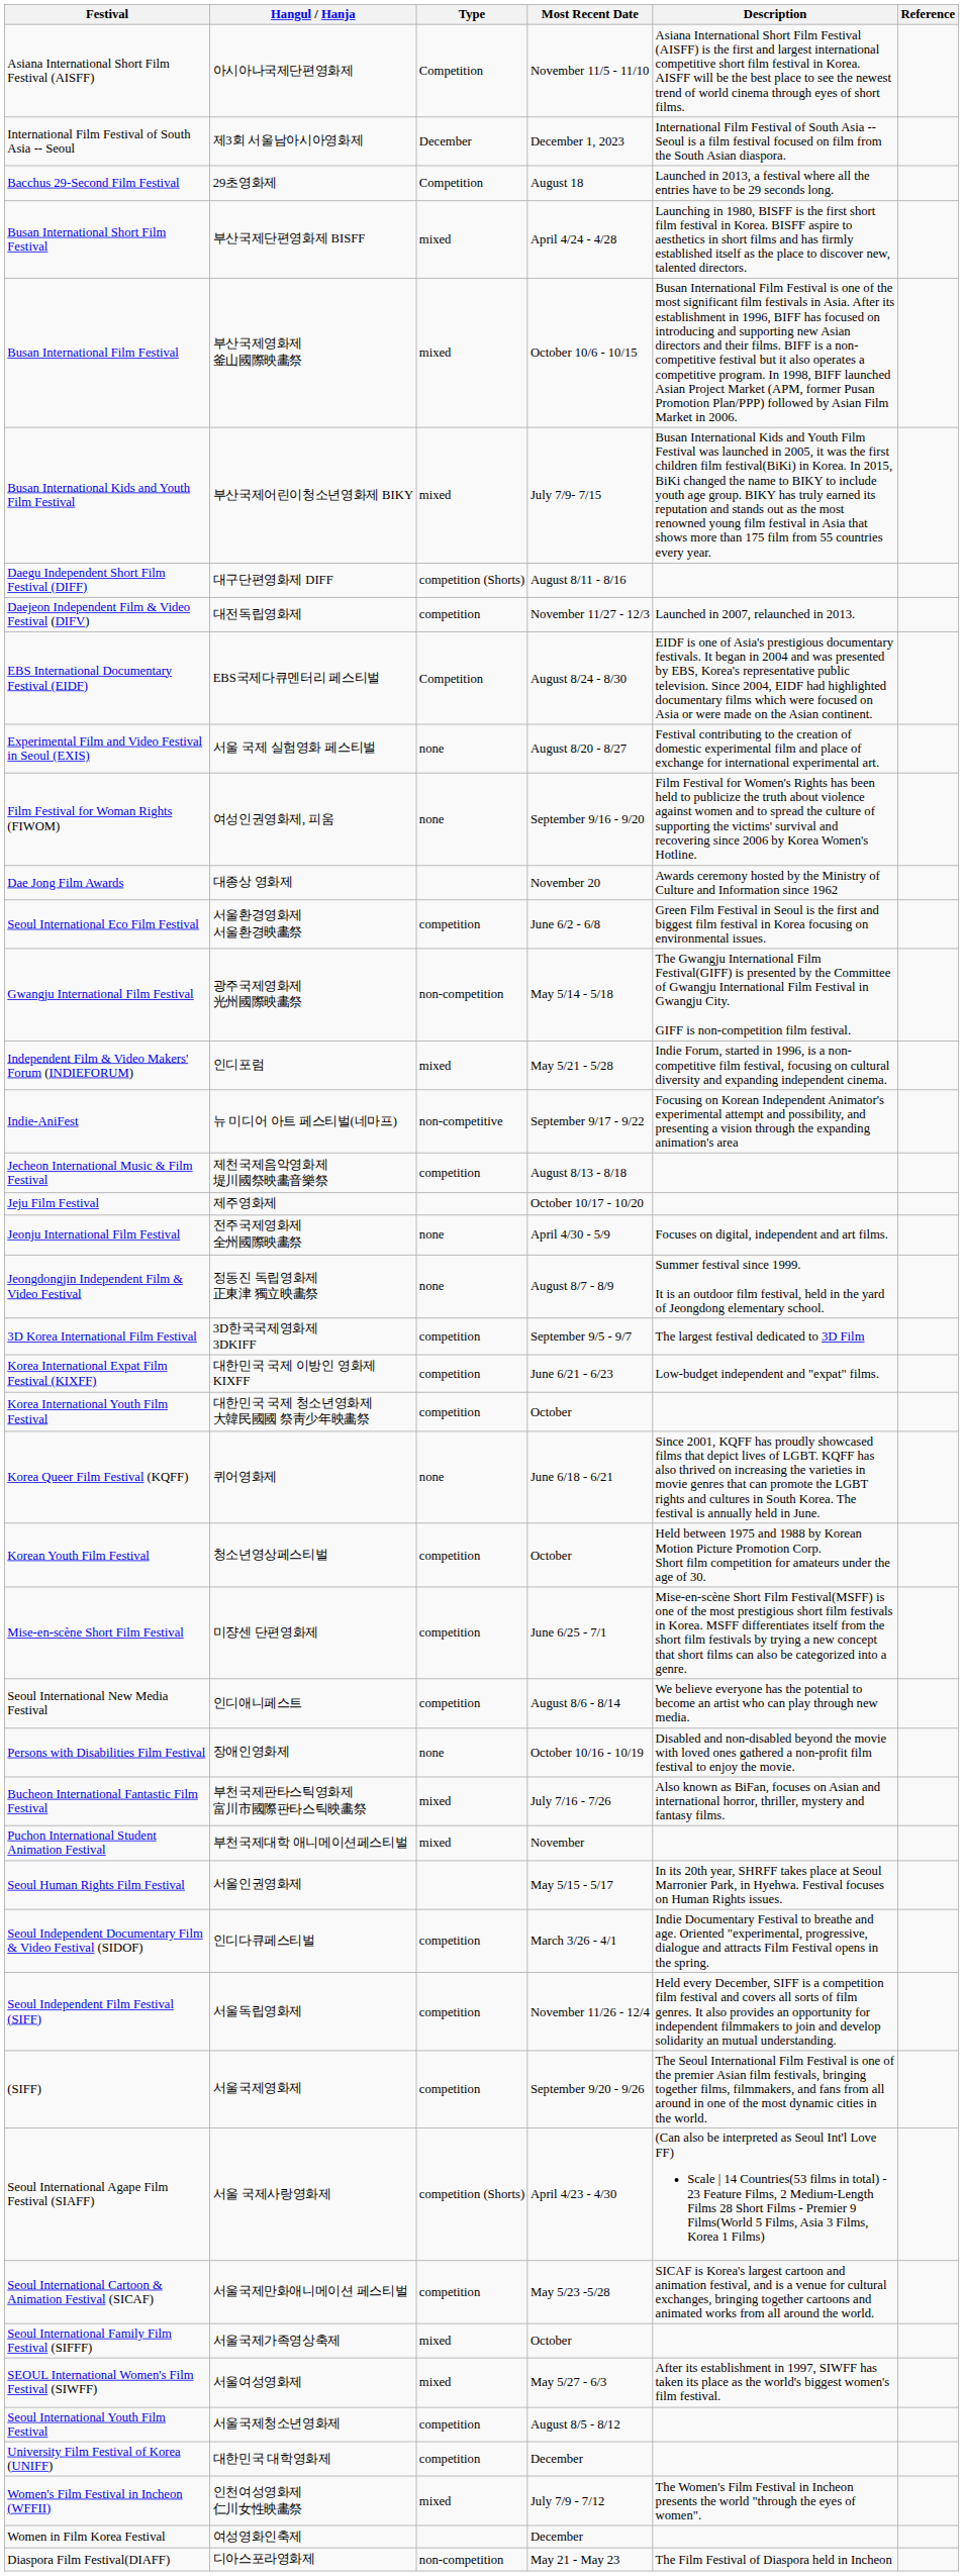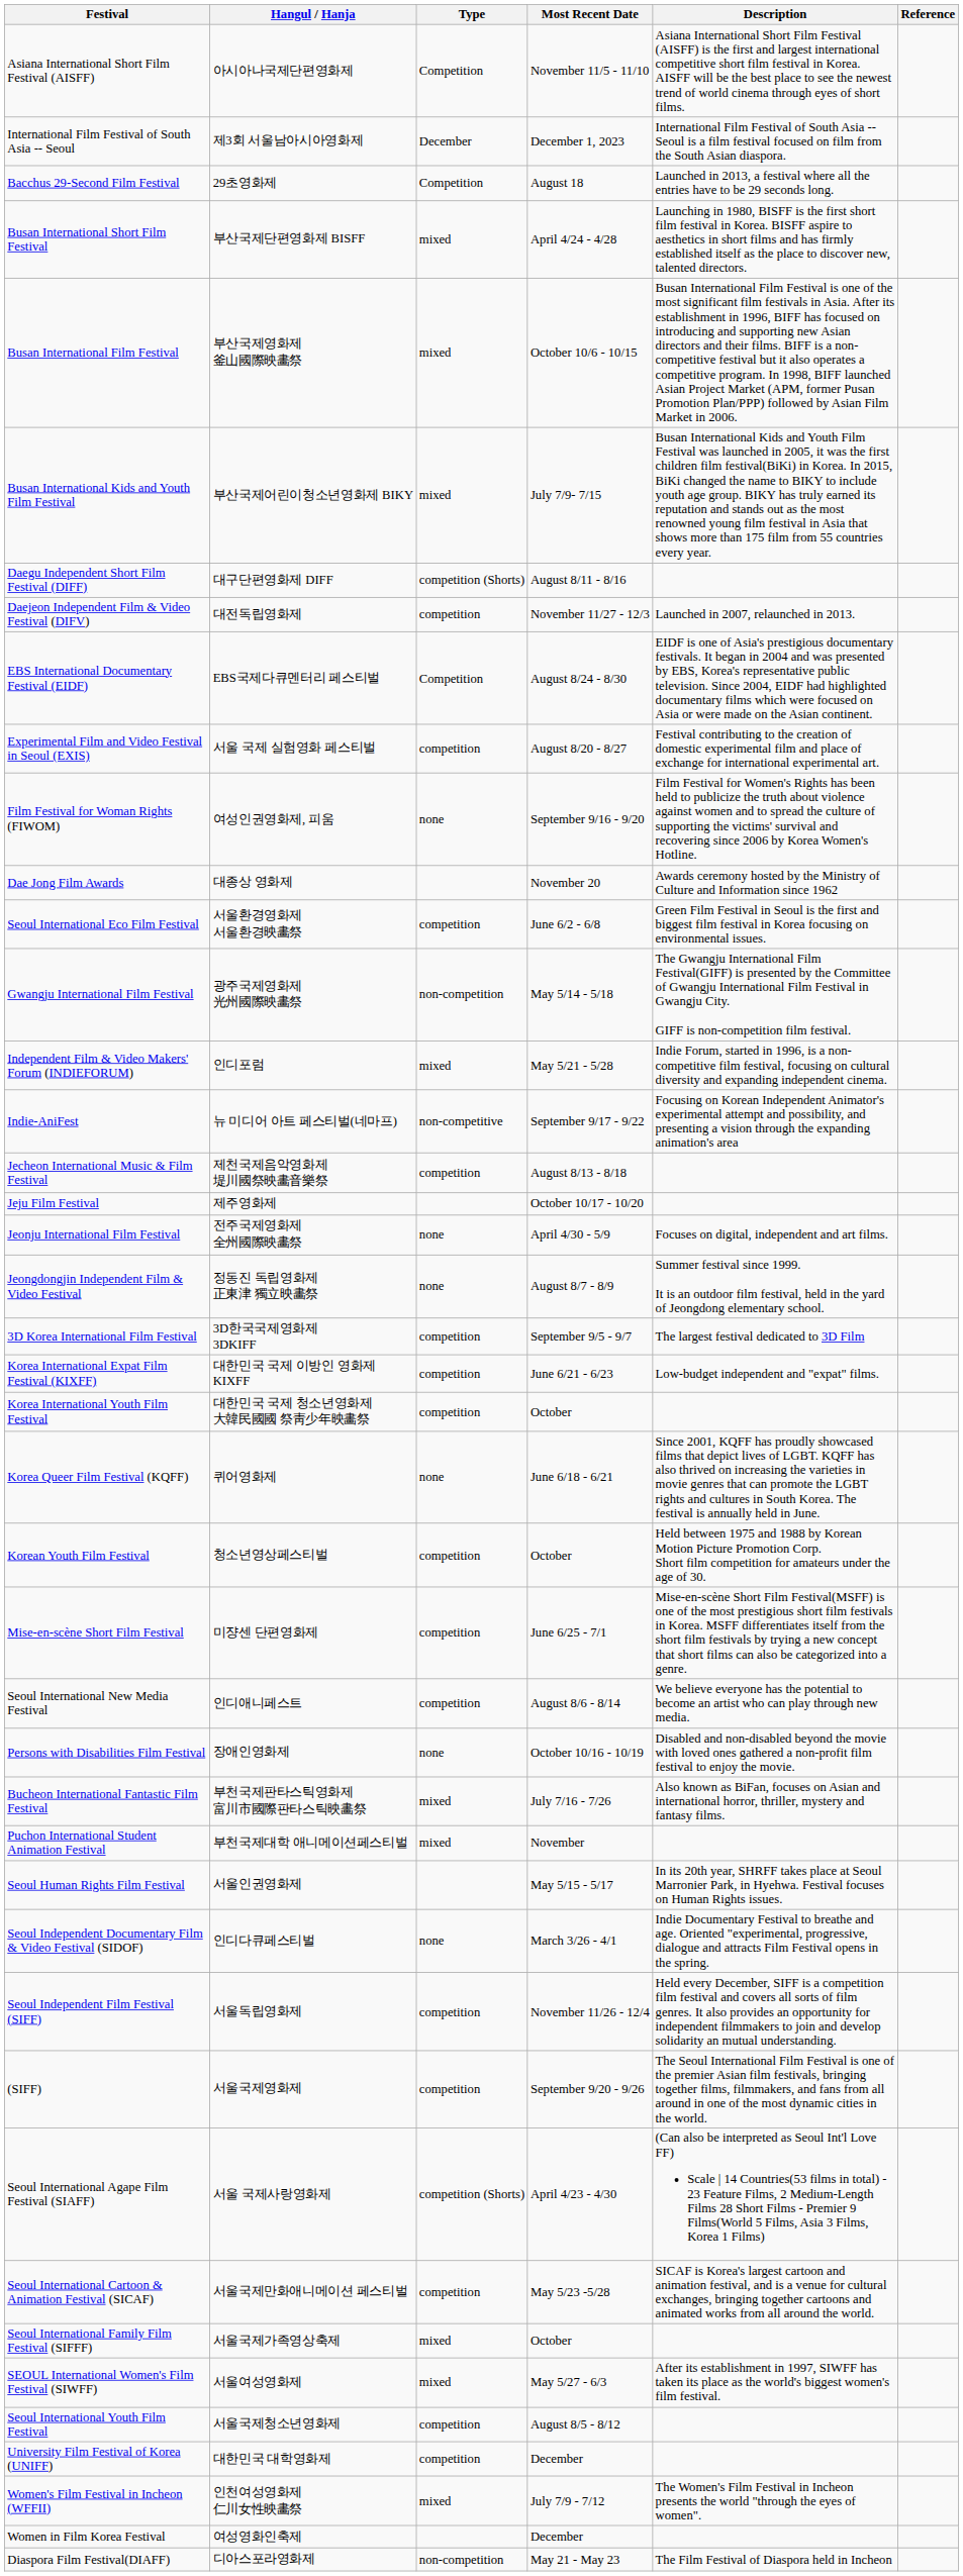 <table class="wikitable sortable">
 <tr>
 <th width="250px">Festival</th>
 <th><a href='#'>Hangul</a> / <a href='#'>Hanja</a></th>
 <th>Type</th>
 <th>Most Recent Date</th>
 <th width="300px">Description</th>
 <th>Reference</th>
 </tr>
 <tr>
 <td>Asiana International Short Film Festival (AISFF)</td>
 <td>아시아나국제단편영화제</td>
 <td>Competition</td>
 <td>November 11/5 - 11/10</td>
 <td>Asiana International Short Film Festival (AISFF) is the first and largest international competitive short film festival in Korea. AISFF will be the best place to see the newest trend of world cinema through eyes of short films.</td>
 </tr>
 <tr>
 <td>International Film Festival of South Asia -- Seoul</td>
 <td>제3회 서울남아시아영화제</td>
 <td>December</td>
 <td>December 1, 2023</td>
 <td>International Film Festival of South Asia -- Seoul is a film festival focused on film from the South Asian diaspora.</td>
 <td></td>
 </tr>
 <tr>
 <td><a href='#'>Bacchus 29-Second Film Festival</a></td>
 <td>29초영화제</td>
 <td>Competition</td>
 <td>August 18</td>
 <td>Launched in 2013, a festival where all the entries have to be 29 seconds long.</td>
 <td></td>
 </tr>
 <tr>
 <td><a href='#'>Busan International Short Film Festival</a></td>
 <td>부산국제단편영화제 BISFF</td>
 <td>mixed</td>
 <td>April 4/24 - 4/28</td>
 <td>Launching in 1980, BISFF is the first short film festival in Korea. BISFF aspire to aesthetics in short films and has firmly established itself as the place to discover new, talented directors.</td>
 <td></td>
 </tr>
 <tr>
 <td><a href='#'>Busan International Film Festival</a></td>
 <td>부산국제영화제<br>釜山國際映畵祭</td>
 <td>mixed</td>
 <td>October 10/6 - 10/15</td>
 <td>Busan International Film Festival is one of the most significant film festivals in Asia. After its establishment in 1996, BIFF has focused on introducing and supporting new Asian directors and their films. BIFF is a non-competitive festival but it also operates a competitive program. In 1998, BIFF launched Asian Project Market (APM, former Pusan Promotion Plan/PPP) followed by Asian Film Market in 2006.</td>
 <td></td>
 </tr>
 <tr>
 <td><a href='#'>Busan International Kids and Youth Film Festival</a></td>
 <td>부산국제어린이청소년영화제 BIKY</td>
 <td>mixed</td>
 <td>July 7/9- 7/15</td>
 <td>Busan International Kids and Youth Film Festival was launched in 2005, it was the first children film festival(BiKi) in Korea. In 2015, BiKi changed the name to BIKY to include youth age group. BIKY has truly earned its reputation and stands out as the most renowned young film festival in Asia that shows more than 175 film from 55 countries every year.</td>
 <td></td>
 </tr>
 <tr>
 <td><a href='#'>Daegu Independent Short Film Festival (DIFF)</a></td>
 <td>대구단편영화제 DIFF</td>
 <td>competition (Shorts)</td>
 <td>August 8/11 - 8/16</td>
 <td></td>
 <td></td>
 </tr>
 <tr>
 <td><a href='#'>Daejeon Independent Film & Video Festival</a> (<a href='#'>DIFV</a>)</td>
 <td>대전독립영화제</td>
 <td>competition</td>
 <td>November 11/27 - 12/3</td>
 <td>Launched in 2007, relaunched in 2013.</td>
 <td></td>
 </tr>
 <tr>
 <td><a href='#'>EBS International Documentary Festival (EIDF)</a></td>
 <td>EBS국제다큐멘터리 페스티벌</td>
 <td>Competition</td>
 <td>August 8/24 - 8/30</td>
 <td>EIDF is one of Asia's prestigious documentary festivals. It began in 2004 and was presented by EBS, Korea's representative public television. Since 2004, EIDF had highlighted documentary films which were focused on Asia or were made on the Asian continent.</td>
 <td></td>
 </tr>
 <tr>
 <td><a href='#'>Experimental Film and Video Festival in Seoul (EXIS)</a></td>
 <td>서울 국제 실험영화 페스티벌</td>
-<td>none</td>
+<td>competition</td>
 <td>August 8/20 - 8/27</td>
 <td>Festival contributing to the creation of domestic experimental film and place of exchange for international experimental art.</td>
 <td></td>
 </tr>
 <tr>
 <td><a href='#'>Film Festival for Woman Rights</a> (FIWOM)</td>
 <td>여성인권영화제, 피움</td>
 <td>none</td>
 <td>September 9/16 - 9/20</td>
 <td>Film Festival for Women's Rights has been held to publicize the truth about violence against women and to spread the culture of supporting the victims' survival and recovering since 2006 by Korea Women's Hotline.</td>
 <td></td>
 </tr>
 <tr>
 <td><a href='#'>Dae Jong Film Awards</a></td>
 <td>대종상 영화제</td>
 <td></td>
 <td>November 20</td>
 <td>Awards ceremony hosted by the Ministry of Culture and Information since 1962</td>
 <td></td>
 </tr>
 <tr>
 <td><a href='#'>Seoul International Eco Film Festival</a></td>
 <td>서울환경영화제<br>서울환경映畵祭</td>
 <td>competition</td>
 <td>June 6/2 - 6/8</td>
 <td>Green Film Festival in Seoul is the first and biggest film festival in Korea focusing on environmental issues.</td>
 <td></td>
 </tr>
 <tr>
 <td><a href='#'>Gwangju International Film Festival</a></td>
 <td>광주국제영화제<br>光州國際映畵祭</td>
 <td>non-competition</td>
 <td>May 5/14 - 5/18</td>
 <td>The Gwangju International Film Festival(GIFF) is presented by the Committee of Gwangju International Film Festival in Gwangju City.<br><br>GIFF is non-competition film festival.</td>
 <td></td>
 </tr>
 <tr>
 <td><a href='#'>Independent Film & Video Makers' Forum</a> (<a href='#'>INDIEFORUM</a>)</td>
 <td>인디포럼</td>
 <td>mixed</td>
 <td>May 5/21 - 5/28</td>
 <td>Indie Forum, started in 1996, is a non-competitive film festival, focusing on cultural diversity and expanding independent cinema.</td>
 <td></td>
 </tr>
 <tr>
 <td><a href='#'>Indie-AniFest</a></td>
 <td>뉴 미디어 아트 페스티벌(네마프)</td>
 <td>non-competitive</td>
 <td>September 9/17 - 9/22</td>
 <td>Focusing on Korean Independent Animator's experimental attempt and possibility, and presenting a vision through the expanding animation's area</td>
 <td></td>
 </tr>
 <tr>
 <td><a href='#'>Jecheon International Music & Film Festival</a></td>
 <td>제천국제음악영화제<br>堤川國祭映畵音樂祭</td>
 <td>competition</td>
 <td>August 8/13 - 8/18</td>
 <td></td>
 <td></td>
 </tr>
 <tr>
 <td><a href='#'>Jeju Film Festival</a></td>
 <td>제주영화제</td>
 <td></td>
 <td>October 10/17 - 10/20</td>
 <td></td>
 <td></td>
 </tr>
 <tr>
 <td><a href='#'>Jeonju International Film Festival</a></td>
 <td>전주국제영화제<br>全州國際映畵祭</td>
 <td>none</td>
 <td>April 4/30 - 5/9</td>
 <td>Focuses on digital, independent and art films.</td>
 <td></td>
 </tr>
 <tr>
 <td><a href='#'>Jeongdongjin Independent Film & Video Festival</a></td>
 <td>정동진 독립영화제<br>正東津 獨立映畵祭</td>
 <td>none</td>
 <td>August 8/7 - 8/9</td>
 <td>Summer festival since 1999.<br><br>It is an outdoor film festival, held in the yard of Jeongdong elementary school.</td>
 <td></td>
 </tr>
 <tr>
 <td><a href='#'>3D Korea International Film Festival</a></td>
 <td>3D한국국제영화제<br>3DKIFF</td>
 <td>competition</td>
 <td>September 9/5 - 9/7</td>
 <td>The largest festival dedicated to <a href='#'>3D Film</a></td>
 <td></td>
 </tr>
 <tr>
 <td><a href='#'>Korea International Expat Film Festival (KIXFF)</a></td>
 <td>대한민국 국제 이방인 영화제<br>KIXFF</td>
 <td>competition</td>
 <td>June 6/21 - 6/23</td>
 <td>Low-budget independent and "expat" films.</td>
 <td></td>
 </tr>
 <tr>
 <td><a href='#'>Korea International Youth Film Festival</a></td>
 <td>대한민국 국제 청소년영화제<br>大韓民國國 祭靑少年映畵祭</td>
 <td>competition</td>
 <td>October</td>
 <td></td>
 <td></td>
 </tr>
 <tr>
 <td><a href='#'>Korea Queer Film Festival</a> (KQFF)</td>
 <td>퀴어영화제</td>
 <td>none</td>
 <td>June 6/18 - 6/21</td>
 <td>Since 2001, KQFF has proudly showcased films that depict lives of LGBT. KQFF has also thrived on increasing the varieties in movie genres that can promote the LGBT rights and cultures in South Korea. The festival is annually held in June.</td>
 <td></td>
 </tr>
 <tr>
 <td><a href='#'>Korean Youth Film Festival</a></td>
 <td>청소년영상페스티벌</td>
 <td>competition</td>
 <td>October</td>
 <td>Held between 1975 and 1988 by Korean Motion Picture Promotion Corp.<br>Short film competition for amateurs under the age of 30.</td>
 <td></td>
 </tr>
 <tr>
 <td><a href='#'>Mise-en-scène Short Film Festival</a></td>
 <td>미쟝센 단편영화제</td>
 <td>competition</td>
 <td>June 6/25 - 7/1</td>
 <td>Mise-en-scène Short Film Festival(MSFF) is one of the most prestigious short film festivals in Korea. MSFF differentiates itself from the short film festivals by trying a new concept that short films can also be categorized into a genre.</td>
 <td></td>
 </tr>
 <tr>
 <td>Seoul International New Media Festival</td>
 <td>인디애니페스트</td>
 <td>competition</td>
 <td>August 8/6 - 8/14</td>
 <td>We believe everyone has the potential to become an artist who can play through new media.</td>
 <td></td>
 </tr>
 <tr>
 <td><a href='#'>Persons with Disabilities Film Festival</a></td>
 <td>장애인영화제</td>
 <td>none</td>
 <td>October 10/16 - 10/19</td>
 <td>Disabled and non-disabled beyond the movie with loved ones gathered a non-profit film festival to enjoy the movie.</td>
 <td></td>
 </tr>
 <tr>
 <td><a href='#'>Bucheon International Fantastic Film Festival</a></td>
 <td>부천국제판타스틱영화제<br>富川市國際판타스틱映畵祭</td>
 <td>mixed</td>
 <td>July 7/16 - 7/26</td>
 <td>Also known as BiFan, focuses on Asian and international horror, thriller, mystery and fantasy films.</td>
 <td></td>
 </tr>
 <tr>
 <td><a href='#'>Puchon International Student Animation Festival</a></td>
 <td>부천국제대학 애니메이션페스티벌</td>
 <td>mixed</td>
 <td>November</td>
 <td></td>
 <td></td>
 </tr>
 <tr>
 <td><a href='#'>Seoul Human Rights Film Festival</a></td>
 <td>서울인권영화제</td>
 <td></td>
 <td>May 5/15 - 5/17</td>
 <td>In its 20th year, SHRFF takes place at Seoul Marronier Park, in Hyehwa. Festival focuses on Human Rights issues.</td>
 <td></td>
 </tr>
 <tr>
 <td><a href='#'>Seoul Independent Documentary Film & Video Festival</a> (SIDOF)</td>
 <td>인디다큐페스티벌</td>
-<td>competition</td>
+<td>none</td>
 <td>March 3/26 - 4/1</td>
 <td>Indie Documentary Festival to breathe and age. Oriented "experimental, progressive, dialogue and attracts Film Festival opens in the spring.</td>
 <td></td>
 </tr>
 <tr>
 <td><a href='#'>Seoul Independent Film Festival (SIFF)</a></td>
 <td>서울독립영화제</td>
 <td>competition</td>
 <td>November 11/26 - 12/4</td>
 <td>Held every December, SIFF is a competition film festival and covers all sorts of film genres. It also provides an opportunity for independent filmmakers to join and develop solidarity an mutual understanding.</td>
 <td></td>
 </tr>
 <tr>
 <td> (SIFF)</td>
 <td>서울국제영화제</td>
 <td>competition</td>
 <td>September 9/20 - 9/26</td>
 <td>The Seoul International Film Festival is one of the premier Asian film festivals, bringing together films, filmmakers, and fans from all around in one of the most dynamic cities in the world.</td>
 <td></td>
 </tr>
 <tr>
 <td>Seoul International Agape Film Festival (SIAFF)</td>
 <td>서울 국제사랑영화제</td>
 <td>competition (Shorts)</td>
 <td>April 4/23 - 4/30</td>
 <td>(Can also be interpreted as Seoul Int'l Love FF)<br><ul><li>Scale | 14 Countries(53 films in total) - 23 Feature Films, 2 Medium-Length Films 28 Short Films - Premier 9 Films(World 5 Films, Asia 3 Films, Korea 1 Films)</li></ul></td>
 <td></td>
 </tr>
 <tr>
 <td><a href='#'>Seoul International Cartoon & Animation Festival</a> (SICAF)</td>
 <td>서울국제만화애니메이션 페스티벌</td>
 <td>competition</td>
 <td>May 5/23 -5/28</td>
 <td>SICAF is Korea's largest cartoon and animation festival, and is a venue for cultural exchanges, bringing together cartoons and animated works from all around the world.</td>
 <td></td>
 </tr>
 <tr>
 <td><a href='#'>Seoul International Family Film Festival</a> (SIFFF)</td>
 <td>서울국제가족영상축제</td>
 <td>mixed</td>
 <td>October</td>
 <td></td>
 <td></td>
 </tr>
 <tr>
 <td><a href='#'>SEOUL International Women's Film Festival</a> (SIWFF)</td>
 <td>서울여성영화제</td>
 <td>mixed</td>
 <td>May 5/27 - 6/3</td>
 <td>After its establishment in 1997, SIWFF has taken its place as the world's biggest women's film festival.</td>
 <td></td>
 </tr>
 <tr>
 <td><a href='#'>Seoul International Youth Film Festival</a></td>
 <td>서울국제청소년영화제<br></td>
 <td>competition</td>
 <td>August 8/5 - 8/12</td>
 <td></td>
 <td></td>
 </tr>
 <tr>
 <td><a href='#'>University Film Festival of Korea</a> (<a href='#'>UNIFF</a>)</td>
 <td>대한민국 대학영화제</td>
 <td>competition</td>
 <td>December</td>
 <td></td>
 <td></td>
 </tr>
 <tr>
 <td><a href='#'>Women's Film Festival in Incheon (WFFII)</a></td>
 <td>인천여성영화제<br>仁川女性映畵祭</td>
 <td>mixed</td>
 <td>July 7/9 - 7/12</td>
 <td>The Women's Film Festival in Incheon presents the world "through the eyes of women".</td>
 <td></td>
 </tr>
 <tr>
 <td>Women in Film Korea Festival</td>
 <td>여성영화인축제</td>
 <td></td>
 <td>December</td>
 <td></td>
 <td></td>
 </tr>
 <tr>
 <td>Diaspora Film Festival(DIAFF)</td>
 <td>디아스포라영화제</td>
 <td>non-competition</td>
 <td>May 21 - May 23</td>
 <td>The Film Festival of Diaspora held in Incheon</td>
 <td></td>
 </tr>
 </table>
